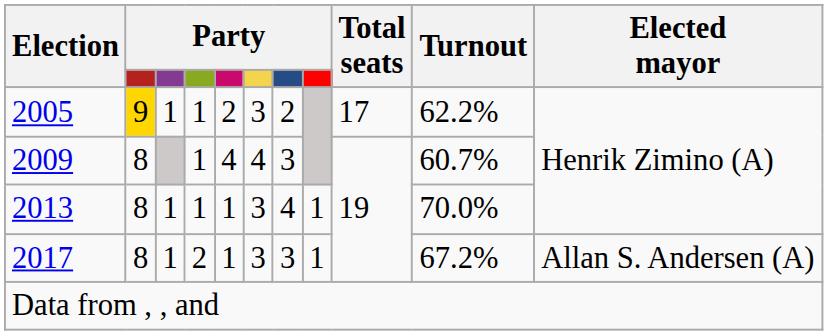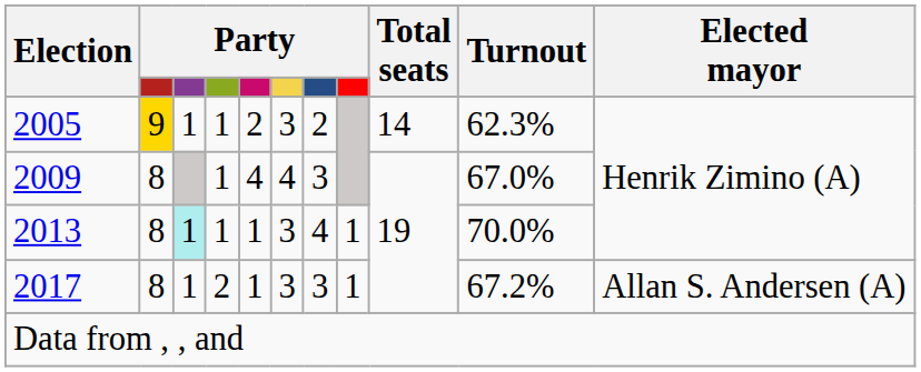 <table class="wikitable">
 <tr>
 <th rowspan="2">Election</th>
 <th colspan="7">Party</th>
 <th rowspan="2">Total<br>seats</th>
 <th rowspan="2">Turnout</th>
 <th rowspan="2">Elected<br>mayor</th>
 </tr>
 <tr>
 <td style="background:#B5211D;"><strong><a href='#'></a></strong></td>
 <td style="background:#843A93;"><strong><a href='#'></a></strong></td>
 <td style="background:#89A920;"><strong><a href='#'></a></strong></td>
 <td style="background:#C9096C;"><strong><a href='#'></a></strong></td>
 <td style="background:#F4D44D;"><strong><a href='#'></a></strong></td>
 <td style="background:#254C85;"><strong><a href='#'></a></strong></td>
 <td style="background:#FF0000;"><strong><a href='#'></a></strong></td>
 </tr>
 <tr>
 <td><a href='#'>2005</a></td>
 <td style="background: gold;">9</td>
 <td>1</td>
 <td>1</td>
 <td>2</td>
 <td>3</td>
 <td>2</td>
 <td style="background:#CDC9C9;" rowspan="2"></td>
-<td>17</td>
-<td>62.2%</td>
+<td>14</td>
+<td>62.3%</td>
 <td rowspan="3">Henrik Zimino (A)</td>
 </tr>
 <tr>
 <td><a href='#'>2009</a></td>
 <td>8</td>
 <td style="background:#CDC9C9;"></td>
 <td>1</td>
 <td>4</td>
 <td>4</td>
 <td>3</td>
 <td rowspan="3">19</td>
-<td>60.7%</td>
+<td>67.0%</td>
 </tr>
 <tr>
 <td><a href='#'>2013</a></td>
 <td>8</td>
-<td>1</td>
+<td style="background: paleturquoise;">1</td>
 <td>1</td>
 <td>1</td>
 <td>3</td>
 <td>4</td>
 <td>1</td>
 <td>70.0%</td>
 </tr>
 <tr>
 <td><a href='#'>2017</a></td>
 <td>8</td>
 <td>1</td>
 <td>2</td>
 <td>1</td>
 <td>3</td>
 <td>3</td>
 <td>1</td>
 <td>67.2%</td>
 <td>Allan S. Andersen (A)</td>
 </tr>
 <tr>
 <td colspan="14">Data from , ,  and </td>
 </tr>
 </table>
